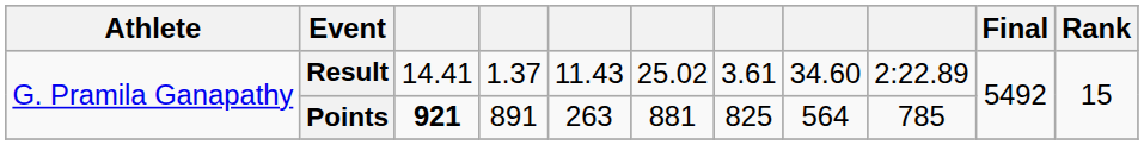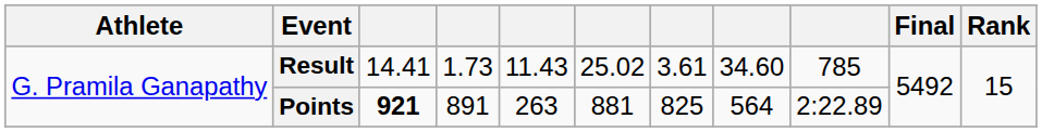 <table class="wikitable" style="font-size:90%">
 <tr>
 <th>Athlete</th>
 <th>Event</th>
 <th></th>
 <th></th>
 <th></th>
 <th></th>
 <th></th>
 <th></th>
 <th></th>
 <th>Final</th>
 <th>Rank</th>
 </tr>
 <tr style=text-align:center>
 <td rowspan=2 style=text-align:left><a href='#'>G. Pramila Ganapathy</a></td>
 <th style="font-size:95%">Result</th>
 <td>14.41</td>
-<td>1.37</td>
+<td>1.73</td>
 <td>11.43</td>
 <td>25.02</td>
 <td>3.61</td>
 <td>34.60</td>
-<td>2:22.89</td>
+<td>785</td>
 <td rowspan=2>5492</td>
 <td rowspan=2>15</td>
 </tr>
 <tr style=text-align:center>
 <th style="font-size:95%">Points</th>
 <td><strong>921</strong></td>
 <td>891</td>
 <td>263</td>
 <td>881</td>
 <td>825</td>
 <td>564</td>
-<td>785</td>
+<td>2:22.89</td>
 </tr>
 </table>
